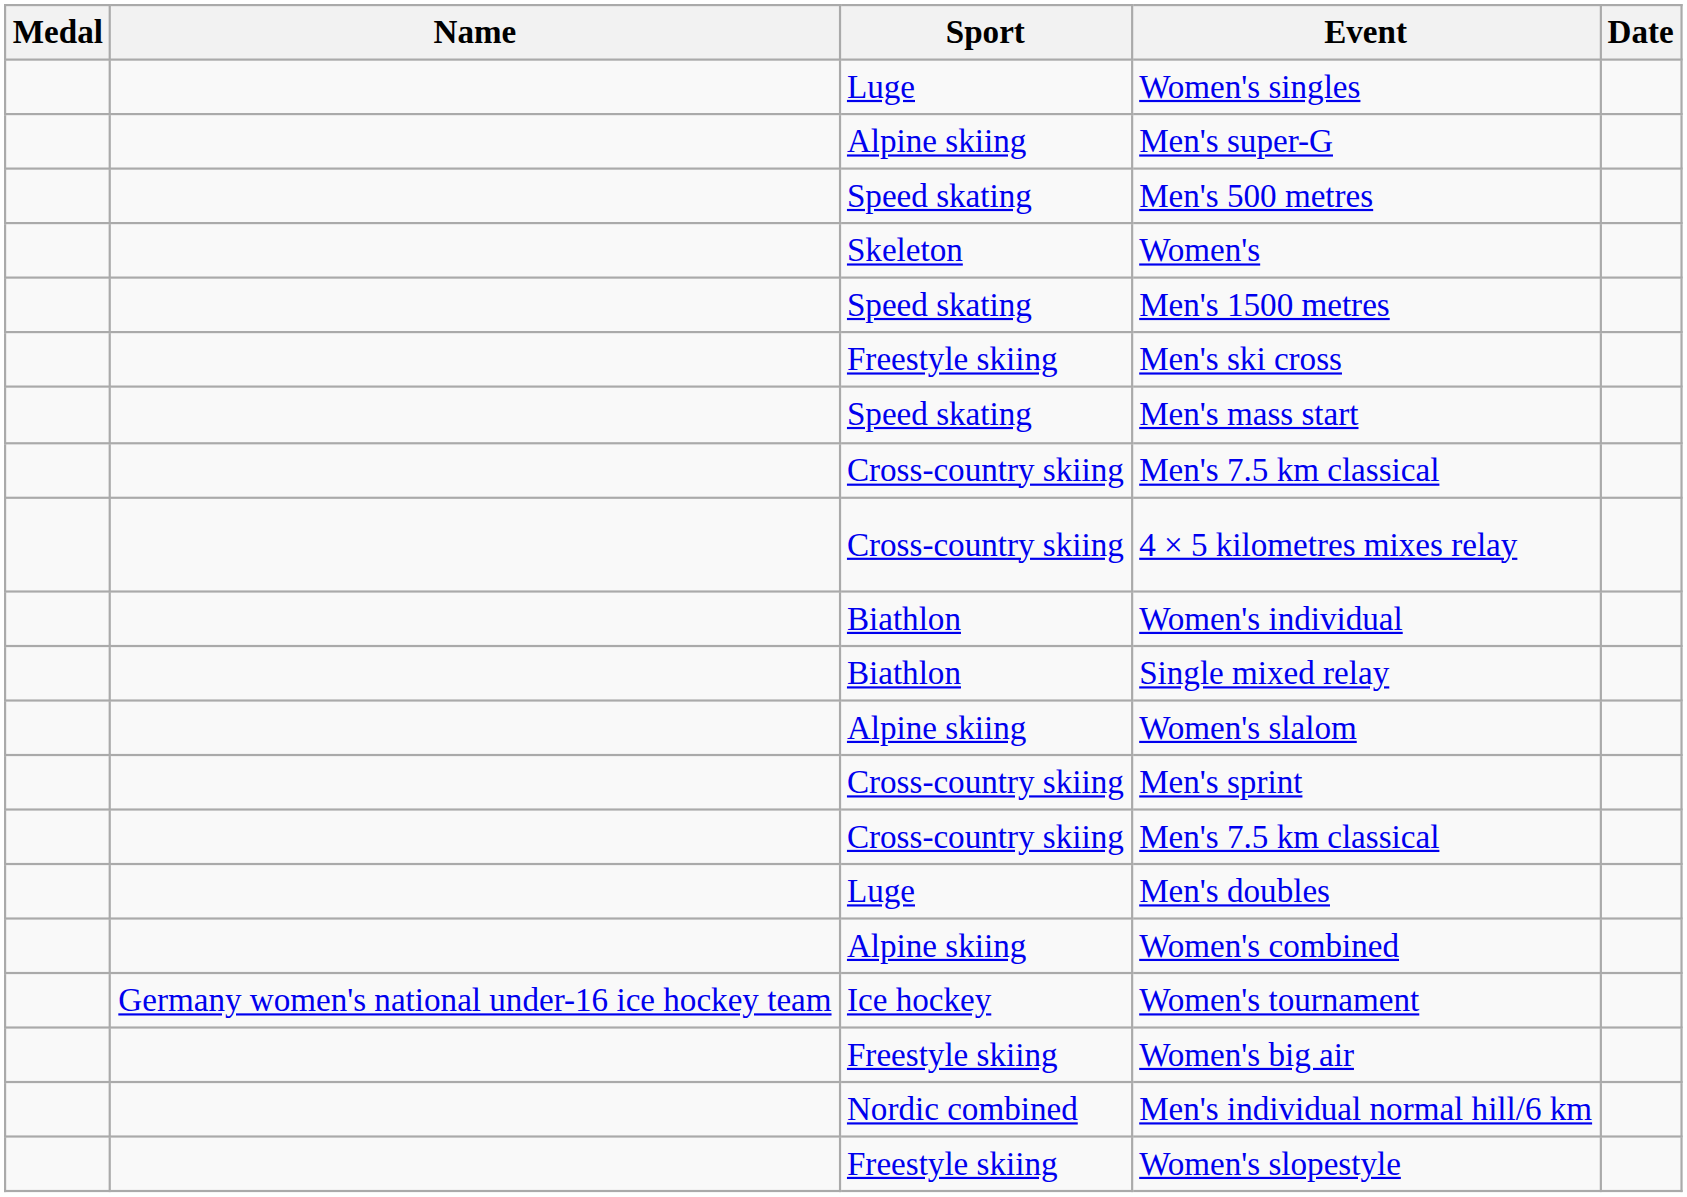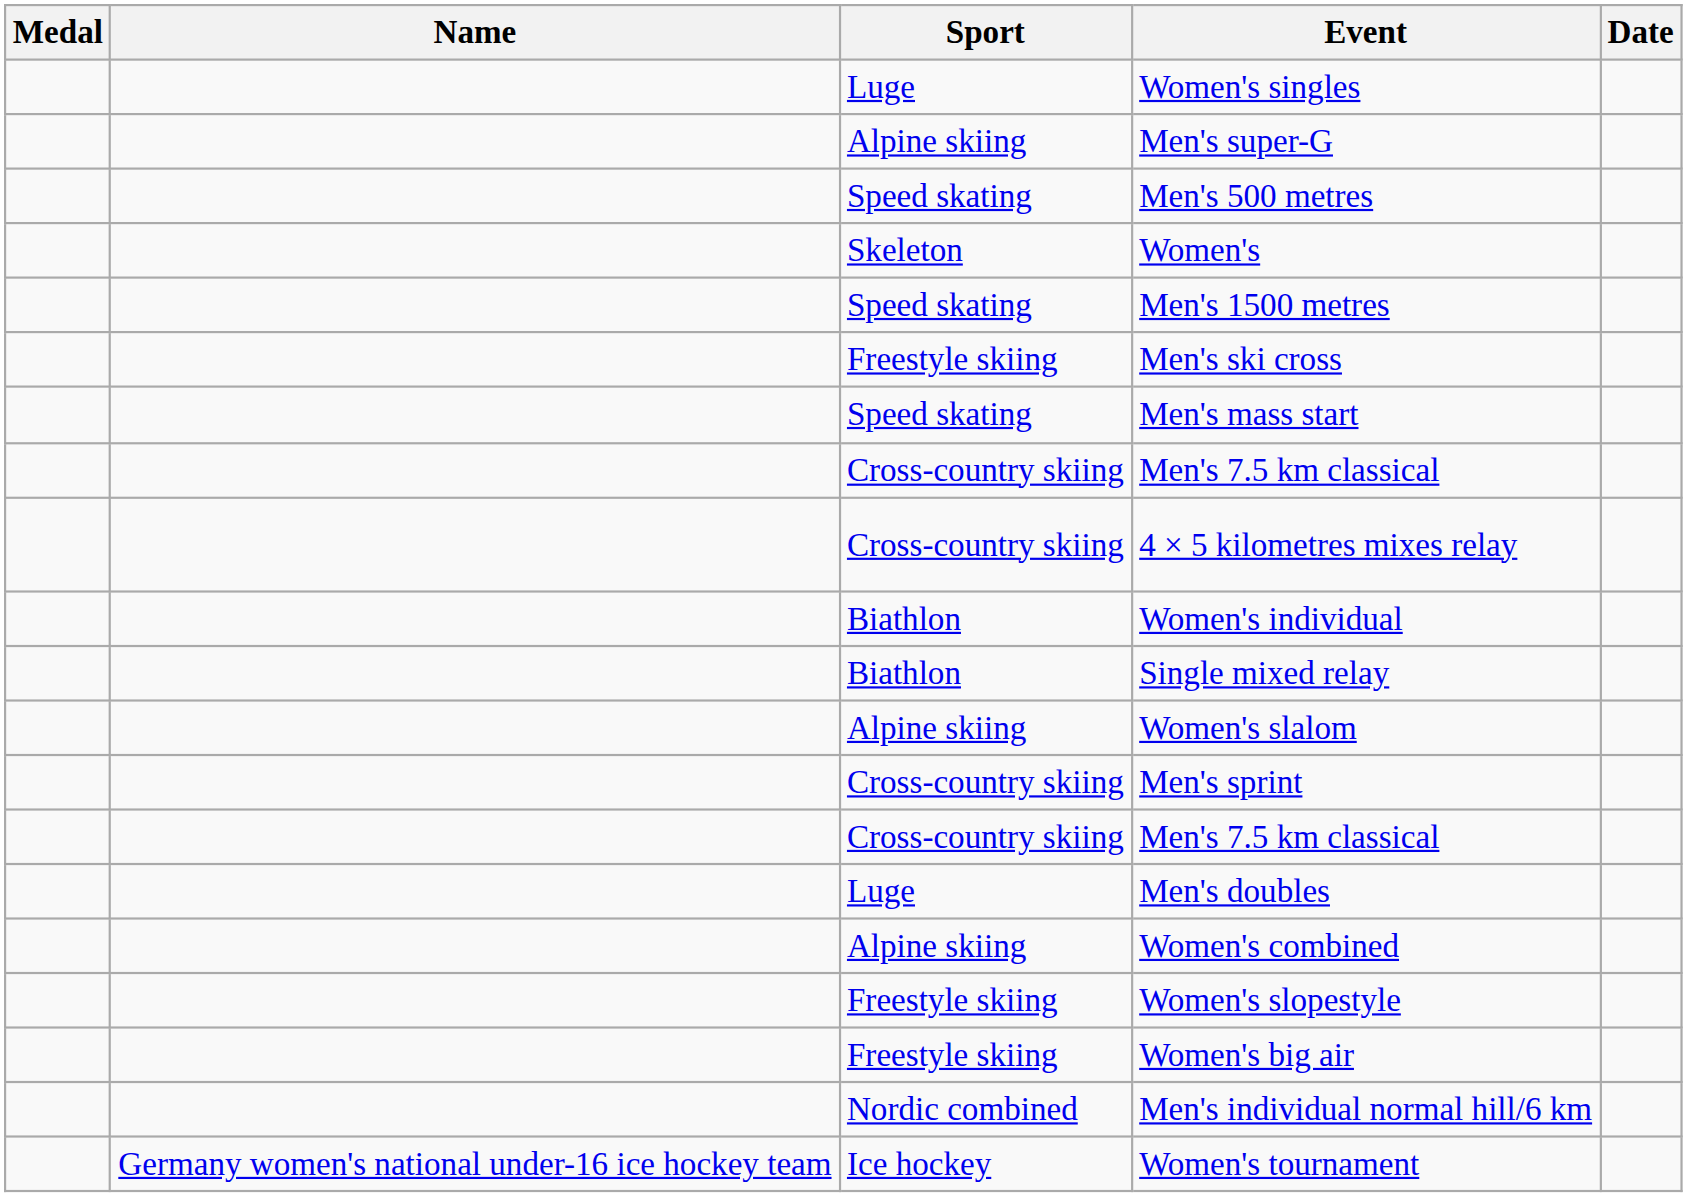 <table class="wikitable sortable" style="font-size:95%;">
 <tr>
 <th>Medal</th>
 <th>Name</th>
 <th>Sport</th>
 <th>Event</th>
 <th>Date</th>
 </tr>
 <tr>
 <td></td>
 <td></td>
 <td><a href='#'>Luge</a></td>
 <td><a href='#'>Women's singles</a></td>
 <td></td>
 </tr>
 <tr>
 <td></td>
 <td></td>
 <td><a href='#'>Alpine skiing</a></td>
 <td><a href='#'>Men's super-G</a></td>
 <td></td>
 </tr>
 <tr>
 <td></td>
 <td></td>
 <td><a href='#'>Speed skating</a></td>
 <td><a href='#'>Men's 500 metres</a></td>
 <td></td>
 </tr>
 <tr>
 <td></td>
 <td></td>
 <td><a href='#'>Skeleton</a></td>
 <td><a href='#'>Women's</a></td>
 <td></td>
 </tr>
 <tr>
 <td></td>
 <td></td>
 <td><a href='#'>Speed skating</a></td>
 <td><a href='#'>Men's 1500 metres</a></td>
 <td></td>
 </tr>
 <tr>
 <td></td>
 <td></td>
 <td><a href='#'>Freestyle skiing</a></td>
 <td><a href='#'>Men's ski cross</a></td>
 <td></td>
 </tr>
 <tr>
 <td></td>
 <td></td>
 <td><a href='#'>Speed skating</a></td>
 <td><a href='#'>Men's mass start</a></td>
 <td></td>
 </tr>
 <tr>
 <td></td>
 <td></td>
 <td><a href='#'>Cross-country skiing</a></td>
 <td><a href='#'>Men's 7.5 km classical</a></td>
 <td></td>
 </tr>
 <tr>
 <td></td>
 <td><br><br></td>
 <td><a href='#'>Cross-country skiing</a></td>
 <td><a href='#'>4 × 5 kilometres mixes relay</a></td>
 <td></td>
 </tr>
 <tr>
 <td></td>
 <td></td>
 <td><a href='#'>Biathlon</a></td>
 <td><a href='#'>Women's individual</a></td>
 <td></td>
 </tr>
 <tr>
 <td></td>
 <td><br></td>
 <td><a href='#'>Biathlon</a></td>
 <td><a href='#'>Single mixed relay</a></td>
 <td></td>
 </tr>
 <tr>
 <td></td>
 <td></td>
 <td><a href='#'>Alpine skiing</a></td>
 <td><a href='#'>Women's slalom</a></td>
 <td></td>
 </tr>
 <tr>
 <td></td>
 <td></td>
 <td><a href='#'>Cross-country skiing</a></td>
 <td><a href='#'>Men's sprint</a></td>
 <td></td>
 </tr>
 <tr>
 <td></td>
 <td></td>
 <td><a href='#'>Cross-country skiing</a></td>
 <td><a href='#'>Men's 7.5 km classical</a></td>
 <td></td>
 </tr>
 <tr>
 <td></td>
 <td><br></td>
 <td><a href='#'>Luge</a></td>
 <td><a href='#'>Men's doubles</a></td>
 <td></td>
 </tr>
 <tr>
 <td></td>
 <td></td>
 <td><a href='#'>Alpine skiing</a></td>
 <td><a href='#'>Women's combined</a></td>
 <td></td>
 </tr>
 <tr>
 <td></td>
-<td><a href='#'>Germany women's national under-16 ice hockey team</a></td>
-<td><a href='#'>Ice hockey</a></td>
-<td><a href='#'>Women's tournament</a></td>
+<td></td>
+<td><a href='#'>Freestyle skiing</a></td>
+<td><a href='#'>Women's slopestyle</a></td>
 <td></td>
 </tr>
 <tr>
 <td></td>
 <td></td>
 <td><a href='#'>Freestyle skiing</a></td>
 <td><a href='#'>Women's big air</a></td>
 <td></td>
 </tr>
 <tr>
 <td></td>
 <td></td>
 <td><a href='#'>Nordic combined</a></td>
 <td><a href='#'>Men's individual normal hill/6 km</a></td>
 <td></td>
 </tr>
 <tr>
 <td></td>
-<td></td>
-<td><a href='#'>Freestyle skiing</a></td>
-<td><a href='#'>Women's slopestyle</a></td>
+<td><a href='#'>Germany women's national under-16 ice hockey team</a></td>
+<td><a href='#'>Ice hockey</a></td>
+<td><a href='#'>Women's tournament</a></td>
 <td></td>
 </tr>
 </table>
